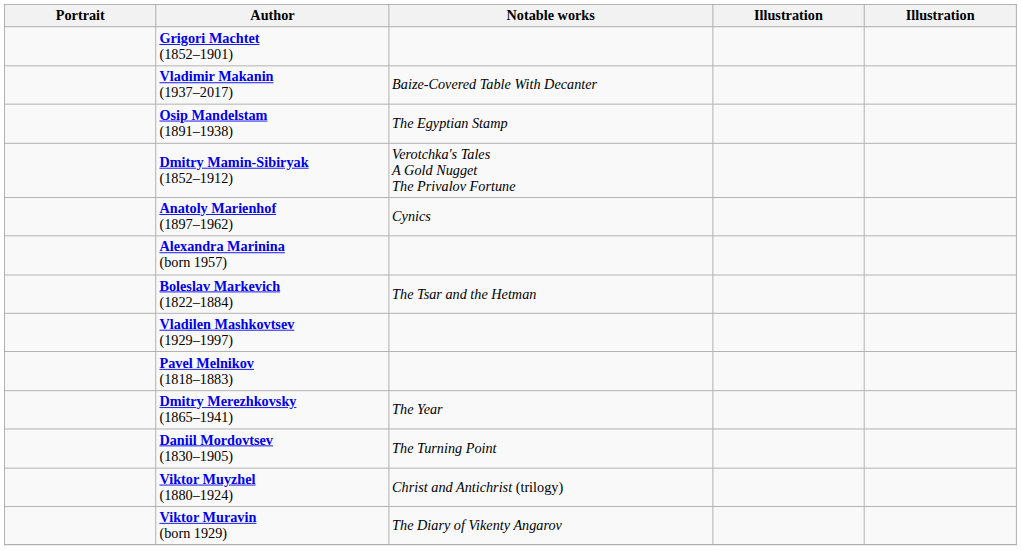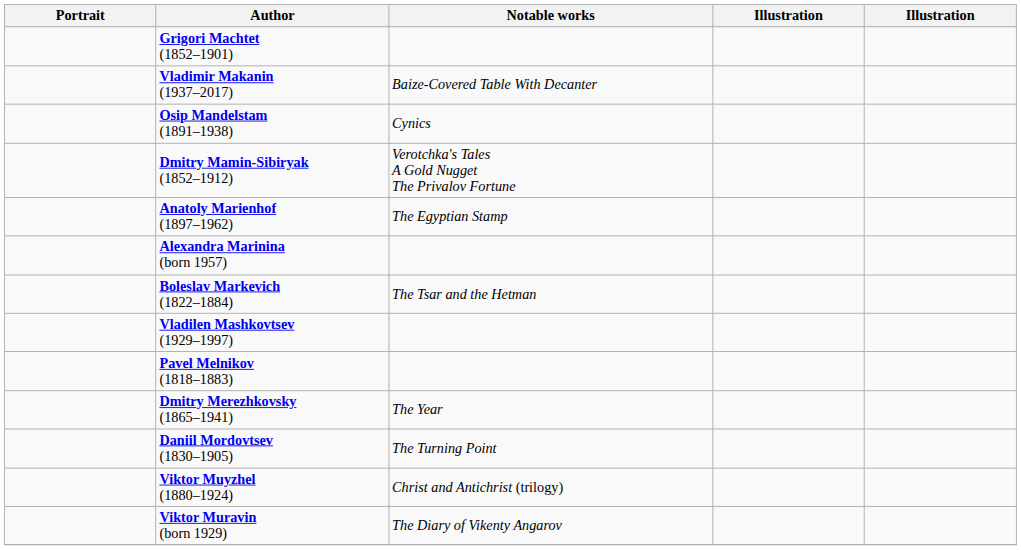 <table class="wikitable" style="width:90%;">
 <tr bgcolor="#cccccc">
 <th width=15%>Portrait</th>
 <th width=23%>Author</th>
 <th width=32%>Notable works</th>
 <th width=15%>Illustration</th>
 <th width=15%>Illustration</th>
 </tr>
 <tr>
 <td align=center></td>
 <td><strong><a href='#'>Grigori Machtet</a></strong><br>(1852–1901)</td>
 <td></td>
 <td align=center></td>
 <td align=center></td>
 </tr>
 <tr>
 <td align=center></td>
 <td><strong><a href='#'>Vladimir Makanin</a></strong><br>(1937–2017)</td>
 <td><em>Baize-Covered Table With Decanter</em></td>
 <td align=center></td>
 <td align=center></td>
 </tr>
 <tr>
 <td align=center></td>
 <td><strong><a href='#'>Osip Mandelstam</a></strong><br>(1891–1938)</td>
-<td><em>The Egyptian Stamp</em></td>
+<td><em>Cynics</em></td>
 <td align=center></td>
 <td align=center></td>
 </tr>
 <tr>
 <td align=center></td>
 <td><strong><a href='#'>Dmitry Mamin-Sibiryak</a></strong><br>(1852–1912)</td>
 <td><em>Verotchka's Tales</em><br><em>A Gold Nugget</em><br><em>The Privalov Fortune</em></td>
 <td align=center></td>
 <td align=center></td>
 </tr>
 <tr>
 <td align=center></td>
 <td><strong><a href='#'>Anatoly Marienhof</a></strong><br>(1897–1962)</td>
-<td><em>Cynics</em></td>
+<td><em>The Egyptian Stamp</em></td>
 <td align=center></td>
 <td align=center></td>
 </tr>
 <tr>
 <td align=center></td>
 <td><strong><a href='#'>Alexandra Marinina</a></strong><br>(born 1957)</td>
 <td></td>
 <td align=center></td>
 <td align=center></td>
 </tr>
 <tr>
 <td align=center></td>
 <td><strong><a href='#'>Boleslav Markevich</a></strong><br>(1822–1884)</td>
 <td><em>The Tsar and the Hetman</em></td>
 <td align=center></td>
 <td align=center></td>
 </tr>
 <tr>
 <td align=center></td>
 <td><strong><a href='#'>Vladilen Mashkovtsev</a></strong><br>(1929–1997)</td>
 <td></td>
 <td align=center></td>
 <td align=center></td>
 </tr>
 <tr>
 <td align=center></td>
 <td><strong><a href='#'>Pavel Melnikov</a></strong><br>(1818–1883)</td>
 <td></td>
 <td align=center></td>
 <td align=center></td>
 </tr>
 <tr>
 <td align=center></td>
 <td><strong><a href='#'>Dmitry Merezhkovsky</a></strong><br>(1865–1941)</td>
 <td><em>The Year</em></td>
 <td align=center></td>
 <td align=center></td>
 </tr>
 <tr>
 <td align=center></td>
 <td><strong><a href='#'>Daniil Mordovtsev</a></strong><br>(1830–1905)</td>
 <td><em>The Turning Point</em></td>
 <td align=center></td>
 <td align=center></td>
 </tr>
 <tr>
 <td align=center></td>
 <td><strong><a href='#'>Viktor Muyzhel</a></strong><br>(1880–1924)</td>
 <td><em>Christ and Antichrist</em> (trilogy)</td>
 <td align=center></td>
 <td align=center></td>
 </tr>
 <tr>
 <td align=center></td>
 <td><strong><a href='#'>Viktor Muravin</a></strong><br>(born 1929)</td>
 <td><em>The Diary of Vikenty Angarov</em></td>
 <td align=center></td>
 <td align=center></td>
 </tr>
 <tr>
 </tr>
 </table>
